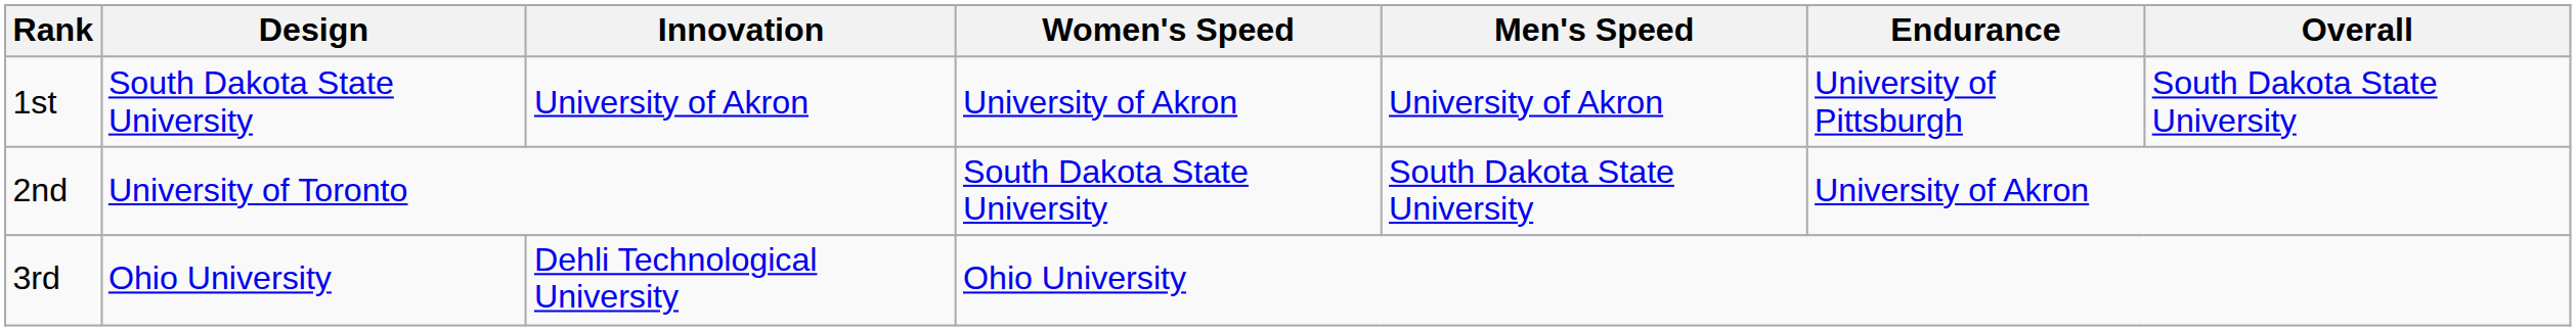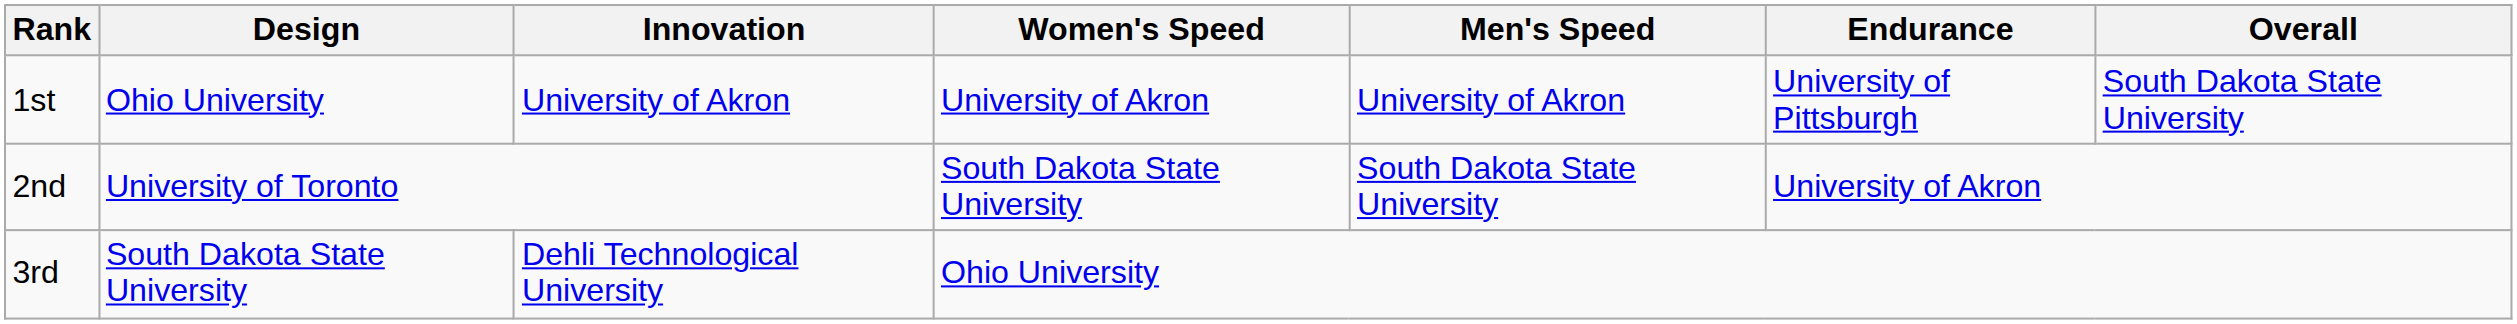 <table class="wikitable mw-collapsible">
 <tr>
 <th>Rank</th>
 <th>Design</th>
 <th>Innovation</th>
 <th>Women's Speed</th>
 <th>Men's Speed</th>
 <th>Endurance</th>
 <th>Overall</th>
 </tr>
 <tr>
 <td>1st</td>
-<td><a href='#'>South Dakota State  University</a></td>
+<td><a href='#'>Ohio University</a></td>
 <td><a href='#'>University of Akron</a></td>
 <td><a href='#'>University of Akron</a></td>
 <td><a href='#'>University of Akron</a></td>
 <td><a href='#'>University of Pittsburgh</a></td>
 <td><a href='#'>South Dakota State  University</a></td>
 </tr>
 <tr>
 <td>2nd</td>
 <td colspan="2"><a href='#'>University of Toronto</a></td>
 <td><a href='#'>South Dakota State University</a></td>
 <td><a href='#'>South Dakota State  University</a></td>
 <td colspan="2"><a href='#'>University of Akron</a></td>
 </tr>
 <tr>
 <td>3rd</td>
-<td><a href='#'>Ohio University</a></td>
+<td><a href='#'>South Dakota State  University</a></td>
 <td><a href='#'>Dehli Technological University</a></td>
 <td colspan="4"><a href='#'>Ohio University</a></td>
 </tr>
 </table>
